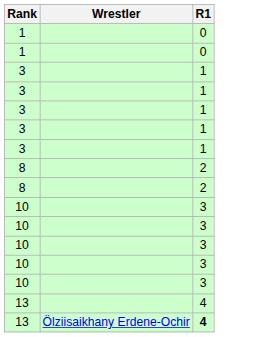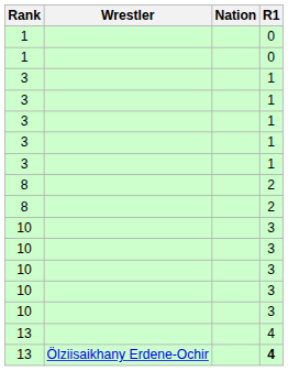 <table class="wikitable sortable" style="text-align:center;">
 <tr>
 <th>Rank</th>
 <th>Wrestler</th>
+<th>Nation</th>
 <th>R1</th>
 </tr>
 <tr style="background:#cfc;">
 <td>1</td>
+<td align=left></td>
 <td align=left></td>
 <td>0</td>
 </tr>
 <tr style="background:#cfc;">
 <td>1</td>
 <td align=left></td>
+<td align=left></td>
 <td>0</td>
 </tr>
 <tr style="background:#cfc;">
 <td>3</td>
+<td align=left></td>
 <td align=left></td>
 <td>1</td>
 </tr>
 <tr style="background:#cfc;">
 <td>3</td>
 <td align=left></td>
-<td>1</td>
-</tr>
-<tr style="background:#cfc;">
-<td>3</td>
 <td align=left></td>
 <td>1</td>
 </tr>
 <tr style="background:#cfc;">
 <td>3</td>
 <td align=left></td>
+<td align=left></td>
 <td>1</td>
 </tr>
 <tr style="background:#cfc;">
 <td>3</td>
+<td align=left></td>
+<td align=left></td>
+<td>1</td>
+</tr>
+<tr style="background:#cfc;">
+<td>3</td>
+<td align=left></td>
 <td align=left></td>
 <td>1</td>
 </tr>
 <tr style="background:#cfc;">
 <td>8</td>
 <td align=left></td>
+<td align=left></td>
 <td>2</td>
 </tr>
 <tr style="background:#cfc;">
 <td>8</td>
+<td align=left></td>
 <td align=left></td>
 <td>2</td>
 </tr>
 <tr style="background:#cfc;">
 <td>10</td>
 <td align=left></td>
-<td>3</td>
-</tr>
-<tr style="background:#cfc;">
-<td>10</td>
 <td align=left></td>
 <td>3</td>
 </tr>
 <tr style="background:#cfc;">
 <td>10</td>
 <td align=left></td>
-<td>3</td>
-</tr>
-<tr style="background:#cfc;">
-<td>10</td>
 <td align=left></td>
 <td>3</td>
 </tr>
 <tr style="background:#cfc;">
 <td>10</td>
 <td align=left></td>
+<td align=left></td>
+<td>3</td>
+</tr>
+<tr style="background:#cfc;">
+<td>10</td>
+<td align=left></td>
+<td align=left></td>
+<td>3</td>
+</tr>
+<tr style="background:#cfc;">
+<td>10</td>
+<td align=left></td>
+<td align=left></td>
 <td>3</td>
 </tr>
 <tr style="background:#cfc;">
 <td>13</td>
+<td align=left></td>
 <td align=left></td>
 <td>4</td>
 </tr>
 <tr style="background:#cfc;">
 <td>13</td>
 <td align=left><a href='#'>Ölziisaikhany Erdene-Ochir</a></td>
+<td align=left></td>
 <td><strong>4</strong></td>
 </tr>
 </table>
